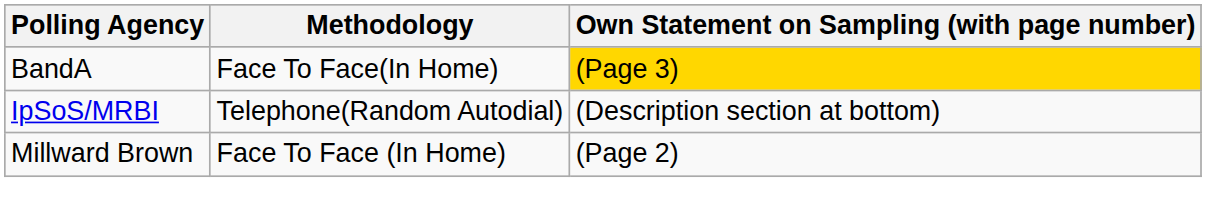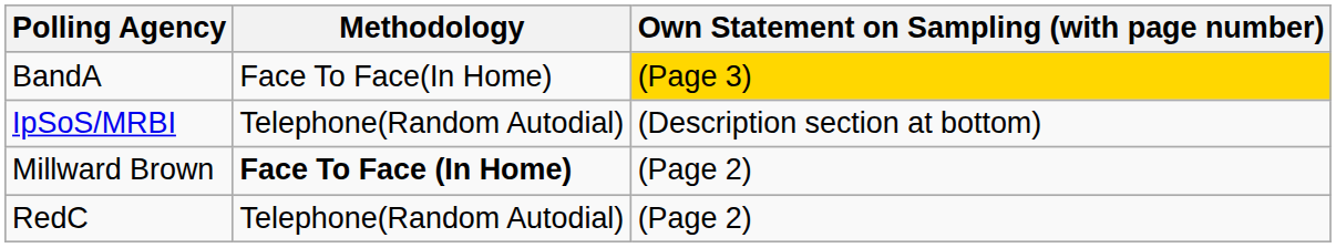 <table class="wikitable">
 <tr>
 <th>Polling Agency</th>
 <th>Methodology</th>
 <th>Own Statement on Sampling (with page number)</th>
 </tr>
 <tr>
 <td>BandA</td>
 <td>Face To Face(In Home)</td>
 <td style="background: gold;"> (Page 3)</td>
 </tr>
 <tr>
 <td><a href='#'>IpSoS/MRBI</a></td>
 <td>Telephone(Random Autodial)</td>
 <td> (Description section at bottom)</td>
 </tr>
 <tr>
 <td>Millward Brown</td>
-<td>Face To Face (In Home)</td>
+<td><strong>Face To Face (In Home)</strong></td>
+<td> (Page 2)</td>
+</tr>
+<tr>
+<td>RedC</td>
+<td>Telephone(Random Autodial)</td>
 <td> (Page 2)</td>
 </tr>
 </table>
